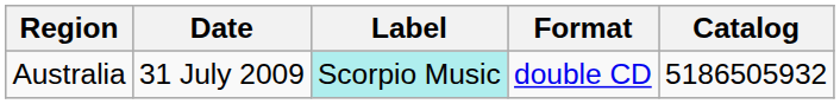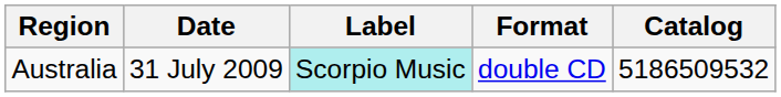 <table class="wikitable">
 <tr>
 <th>Region</th>
 <th>Date</th>
 <th>Label</th>
 <th>Format</th>
 <th>Catalog</th>
 </tr>
 <tr>
 <td>Australia</td>
 <td>31 July 2009</td>
 <td style="background: paleturquoise;">Scorpio Music</td>
 <td><a href='#'>double CD</a></td>
-<td>5186505932</td>
+<td>5186509532</td>
 </tr>
 </table>
